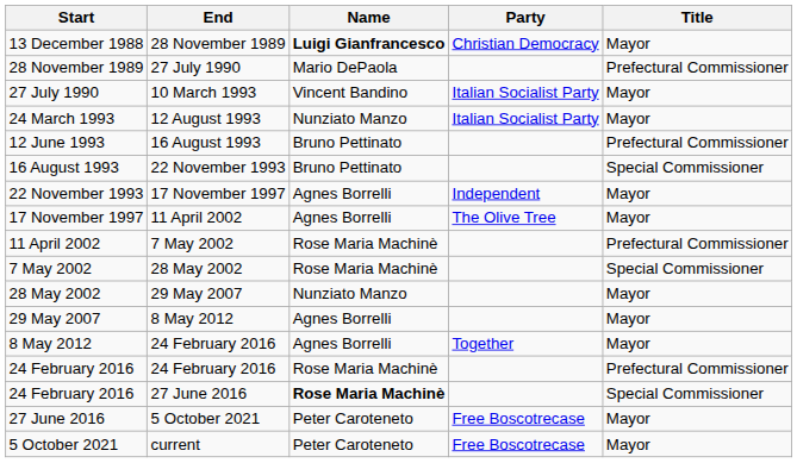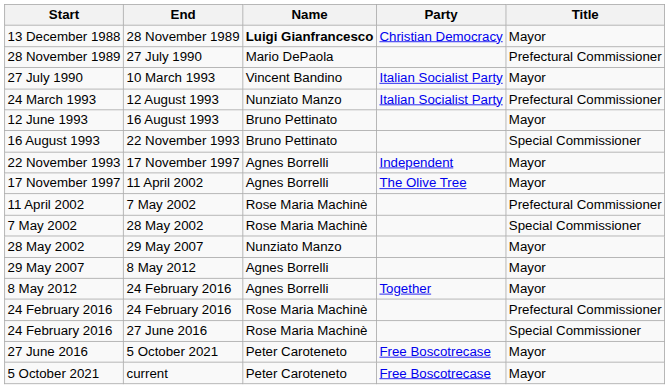 <table class="wikitable" style="margin: 0 auto;">
 <tr>
 <th>Start</th>
 <th>End</th>
 <th>Name</th>
 <th>Party</th>
 <th>Title</th>
 </tr>
 <tr>
 <td>13 December 1988</td>
 <td>28 November 1989</td>
 <td><strong>Luigi Gianfrancesco</strong></td>
 <td><a href='#'>Christian Democracy</a></td>
 <td>Mayor</td>
 </tr>
 <tr>
 <td>28 November 1989</td>
 <td>27 July 1990</td>
 <td>Mario DePaola</td>
 <td></td>
 <td>Prefectural Commissioner</td>
 </tr>
 <tr>
 <td>27 July 1990</td>
 <td>10 March 1993</td>
 <td>Vincent Bandino</td>
 <td><a href='#'>Italian Socialist Party</a></td>
 <td>Mayor</td>
 </tr>
 <tr>
 <td>24 March 1993</td>
 <td>12 August 1993</td>
 <td>Nunziato Manzo</td>
 <td><a href='#'>Italian Socialist Party</a></td>
-<td>Mayor</td>
+<td>Prefectural Commissioner</td>
 </tr>
 <tr>
 <td>12 June 1993</td>
 <td>16 August 1993</td>
 <td>Bruno Pettinato</td>
 <td></td>
-<td>Prefectural Commissioner</td>
+<td>Mayor</td>
 </tr>
 <tr>
 <td>16 August 1993</td>
 <td>22 November 1993</td>
 <td>Bruno Pettinato</td>
 <td></td>
 <td>Special Commissioner</td>
 </tr>
 <tr>
 <td>22 November 1993</td>
 <td>17 November 1997</td>
 <td>Agnes Borrelli</td>
 <td><a href='#'>Independent</a></td>
 <td>Mayor</td>
 </tr>
 <tr>
 <td>17 November 1997</td>
 <td>11 April 2002</td>
 <td>Agnes Borrelli</td>
 <td><a href='#'>The Olive Tree</a></td>
 <td>Mayor</td>
 </tr>
 <tr>
 <td>11 April 2002</td>
 <td>7 May 2002</td>
 <td>Rose Maria Machinè</td>
 <td></td>
 <td>Prefectural Commissioner</td>
 </tr>
 <tr>
 <td>7 May 2002</td>
 <td>28 May 2002</td>
 <td>Rose Maria Machinè</td>
 <td></td>
 <td>Special Commissioner</td>
 </tr>
 <tr>
 <td>28 May 2002</td>
 <td>29 May 2007</td>
 <td>Nunziato Manzo</td>
 <td></td>
 <td>Mayor</td>
 </tr>
 <tr>
 <td>29 May 2007</td>
 <td>8 May 2012</td>
 <td>Agnes Borrelli</td>
 <td></td>
 <td>Mayor</td>
 </tr>
 <tr>
 <td>8 May 2012</td>
 <td>24 February 2016</td>
 <td>Agnes Borrelli</td>
 <td><a href='#'>Together</a></td>
 <td>Mayor</td>
 </tr>
 <tr>
 <td>24 February 2016</td>
 <td>24 February 2016</td>
 <td>Rose Maria Machinè</td>
 <td></td>
 <td>Prefectural Commissioner</td>
 </tr>
 <tr>
 <td>24 February 2016</td>
 <td>27 June 2016</td>
-<td><strong>Rose Maria Machinè</strong></td>
+<td>Rose Maria Machinè</td>
 <td></td>
 <td>Special Commissioner</td>
 </tr>
 <tr>
 <td>27 June 2016</td>
 <td>5 October 2021</td>
 <td>Peter Caroteneto</td>
 <td><a href='#'>Free Boscotrecase</a></td>
 <td>Mayor</td>
 </tr>
 <tr>
 <td>5 October 2021</td>
 <td>current</td>
 <td>Peter Caroteneto</td>
 <td><a href='#'>Free Boscotrecase</a></td>
 <td>Mayor</td>
 </tr>
 </table>
